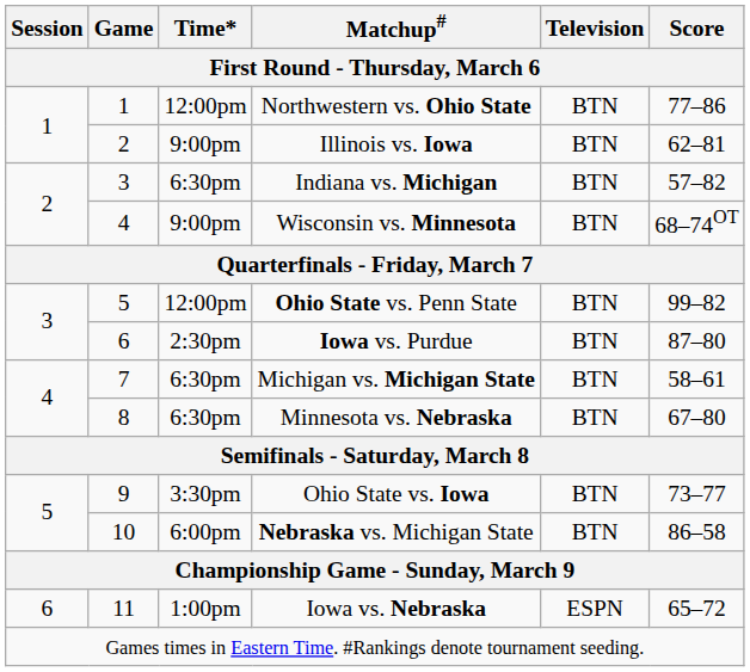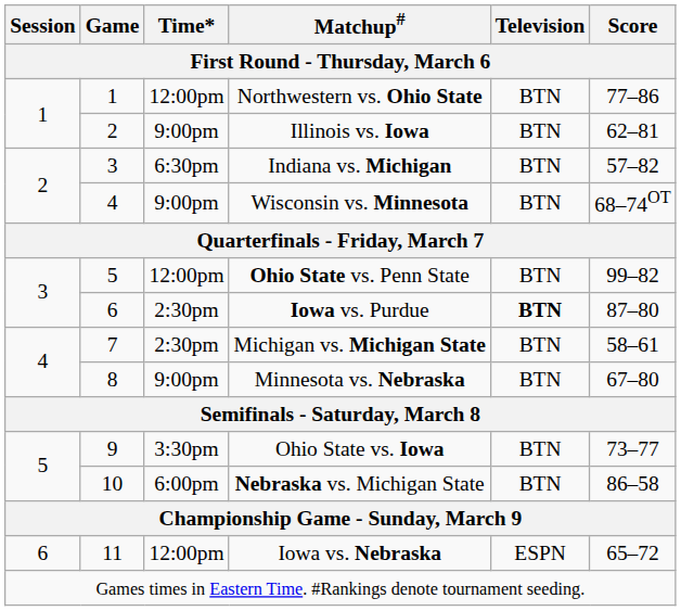 <table class="wikitable" style="text-align:center;font-size: 95%">
 <tr style="text-align:center;">
 <th>Session</th>
 <th>Game</th>
 <th>Time*</th>
 <th>Matchup<sup>#</sup></th>
 <th>Television</th>
 <th>Score</th>
 </tr>
 <tr>
 <th colspan=6>First Round - Thursday, March 6</th>
 </tr>
 <tr>
 <td rowspan=2 style="text-align:center;">1</td>
 <td>1</td>
 <td>12:00pm</td>
 <td>Northwestern vs. <strong>Ohio State</strong></td>
 <td>BTN</td>
 <td>77–86</td>
 </tr>
 <tr>
 <td>2</td>
 <td>9:00pm</td>
 <td>Illinois vs. <strong>Iowa</strong></td>
 <td>BTN</td>
 <td>62–81</td>
 </tr>
 <tr>
 <td rowspan=2 style="text-align:center;">2</td>
 <td>3</td>
 <td>6:30pm</td>
 <td>Indiana vs. <strong>Michigan</strong></td>
 <td>BTN</td>
 <td>57–82</td>
 </tr>
 <tr>
 <td>4</td>
 <td>9:00pm</td>
 <td>Wisconsin vs. <strong>Minnesota</strong></td>
 <td>BTN</td>
 <td>68–74<sup>OT</sup></td>
 </tr>
 <tr>
 <th colspan=6>Quarterfinals - Friday, March 7</th>
 </tr>
 <tr>
 <td rowspan=2 style="text-align:center;">3</td>
 <td>5</td>
 <td>12:00pm</td>
 <td><strong>Ohio State</strong> vs. Penn State</td>
 <td>BTN</td>
 <td>99–82</td>
 </tr>
 <tr>
 <td>6</td>
 <td>2:30pm</td>
 <td><strong>Iowa</strong> vs. Purdue</td>
-<td>BTN</td>
+<td><strong>BTN</strong></td>
 <td>87–80</td>
 </tr>
 <tr>
 <td rowspan=2 style="text-align:center;">4</td>
 <td>7</td>
-<td>6:30pm</td>
+<td>2:30pm</td>
 <td>Michigan vs. <strong>Michigan State</strong></td>
 <td>BTN</td>
 <td>58–61</td>
 </tr>
 <tr>
 <td>8</td>
-<td>6:30pm</td>
+<td>9:00pm</td>
 <td>Minnesota vs. <strong>Nebraska</strong></td>
 <td>BTN</td>
 <td>67–80</td>
 </tr>
 <tr>
 <th colspan=6>Semifinals - Saturday, March 8</th>
 </tr>
 <tr>
 <td rowspan=2 style="text-align:center;">5</td>
 <td>9</td>
 <td>3:30pm</td>
 <td>Ohio State vs. <strong>Iowa</strong></td>
 <td>BTN</td>
 <td>73–77</td>
 </tr>
 <tr>
 <td>10</td>
 <td>6:00pm</td>
 <td><strong>Nebraska</strong> vs. Michigan State</td>
 <td>BTN</td>
 <td>86–58</td>
 </tr>
 <tr>
 <th colspan=6>Championship Game - Sunday, March 9</th>
 </tr>
 <tr>
 <td>6</td>
 <td>11</td>
-<td>1:00pm</td>
+<td>12:00pm</td>
 <td>Iowa vs. <strong>Nebraska</strong></td>
 <td>ESPN</td>
 <td>65–72</td>
 </tr>
 <tr>
 <td colspan=6><small> Games times in <a href='#'>Eastern Time</a>. #Rankings denote tournament seeding.</small></td>
 </tr>
 </table>
